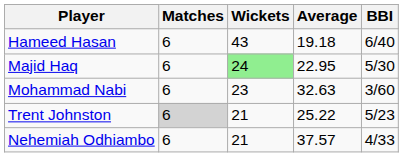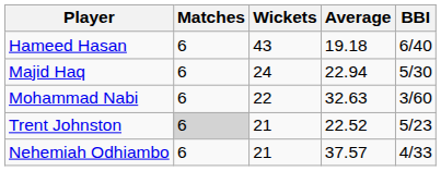 <table class="wikitable">
 <tr>
 <th>Player</th>
 <th>Matches</th>
 <th>Wickets</th>
 <th>Average</th>
 <th>BBI</th>
 </tr>
 <tr>
 <td> <a href='#'>Hameed Hasan</a></td>
 <td>6</td>
 <td>43</td>
 <td>19.18</td>
 <td>6/40</td>
 </tr>
 <tr>
 <td> <a href='#'>Majid Haq</a></td>
 <td>6</td>
-<td style="background: lightgreen;">24</td>
-<td>22.95</td>
+<td>24</td>
+<td>22.94</td>
 <td>5/30</td>
 </tr>
 <tr>
 <td> <a href='#'>Mohammad Nabi</a></td>
 <td>6</td>
-<td>23</td>
+<td>22</td>
 <td>32.63</td>
 <td>3/60</td>
 </tr>
 <tr>
 <td> <a href='#'>Trent Johnston</a></td>
 <td style="background: lightgrey;">6</td>
 <td>21</td>
-<td>25.22</td>
+<td>22.52</td>
 <td>5/23</td>
 </tr>
 <tr>
 <td> <a href='#'>Nehemiah Odhiambo</a></td>
 <td>6</td>
 <td>21</td>
 <td>37.57</td>
 <td>4/33</td>
 </tr>
 </table>
